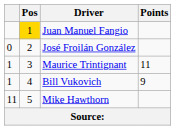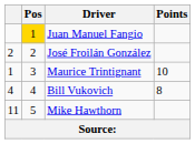 <table class="wikitable" style="font-size: 95%;">
 <tr>
 <th></th>
 <th>Pos</th>
 <th>Driver</th>
 <th>Points</th>
 </tr>
 <tr>
 <td align="left"></td>
 <td align="center" style="background: gold;">1</td>
 <td> <a href='#'>Juan Manuel Fangio</a></td>
 <td align="left"></td>
 </tr>
 <tr>
-<td align="left"> 0</td>
+<td align="left"> 2</td>
 <td align="center">2</td>
 <td> <a href='#'>José Froilán González</a></td>
 <td align="left"></td>
 </tr>
 <tr>
 <td align="left"> 1</td>
 <td align="center">3</td>
 <td> <a href='#'>Maurice Trintignant</a></td>
-<td align="left">11</td>
+<td align="left">10</td>
 </tr>
 <tr>
-<td align="left"> 1</td>
+<td align="left"> 4</td>
 <td align="center">4</td>
 <td> <a href='#'>Bill Vukovich</a></td>
-<td align="left">9</td>
+<td align="left">8</td>
 </tr>
 <tr>
 <td align="left"> 11</td>
 <td align="center">5</td>
 <td> <a href='#'>Mike Hawthorn</a></td>
 <td align="left"></td>
 </tr>
 <tr>
 <th colspan=4>Source: </th>
 </tr>
 </table>
